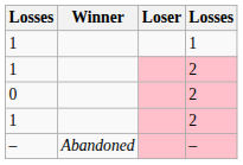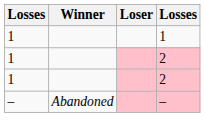 <table class=wikitable>
 <tr>
 <th>Losses</th>
 <th>Winner</th>
 <th>Loser</th>
 <th>Losses</th>
 </tr>
 <tr>
 <td>1</td>
 <td></td>
 <td></td>
 <td>1</td>
 </tr>
 <tr>
 <td>1</td>
 <td></td>
 <td bgcolor=pink></td>
 <td bgcolor=pink>2</td>
 </tr>
 <tr>
-<td>0</td>
-<td></td>
-<td bgcolor=pink></td>
-<td bgcolor=pink>2</td>
-</tr>
-<tr>
 <td>1</td>
 <td></td>
 <td bgcolor=pink></td>
 <td bgcolor=pink>2</td>
 </tr>
 <tr>
 <td>–</td>
 <td><em>Abandoned</em></td>
 <td bgcolor=pink></td>
 <td bgcolor=pink>–</td>
 </tr>
 </table>
